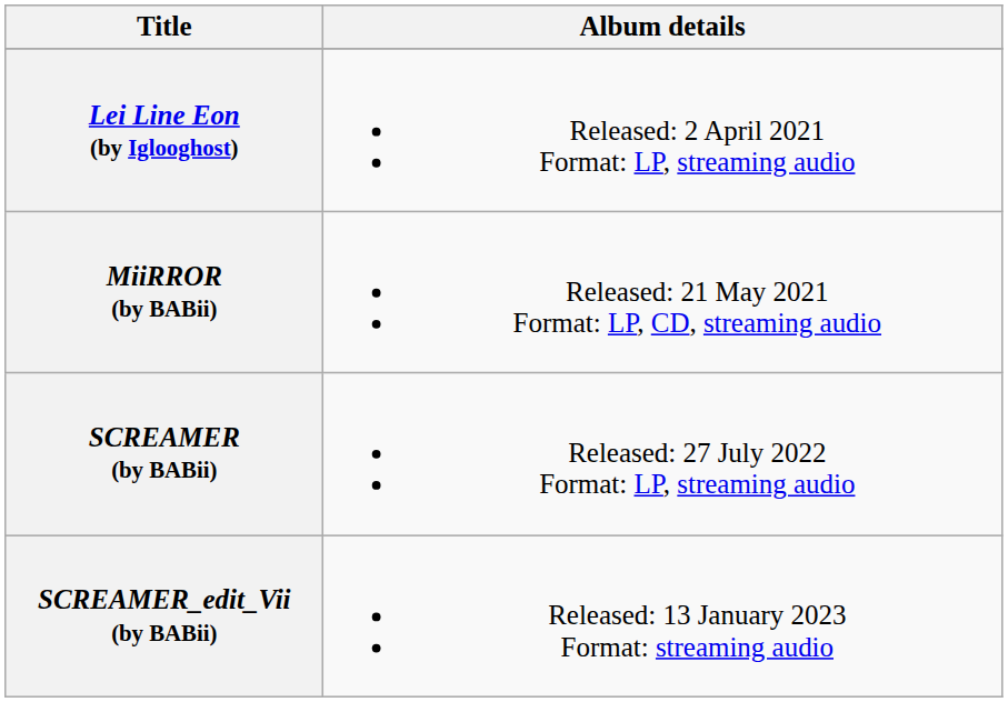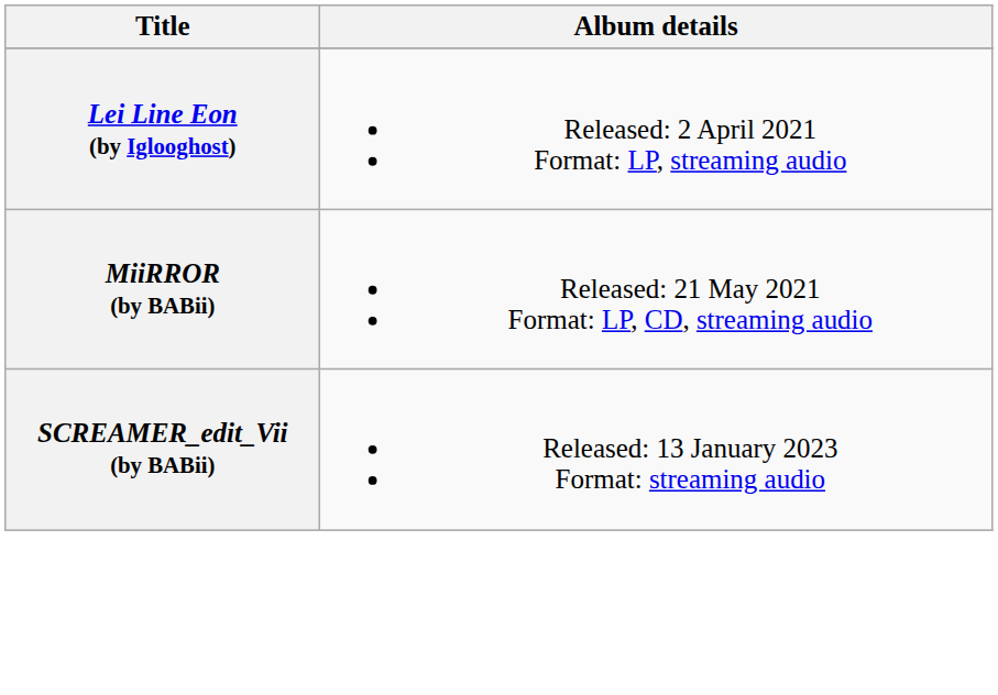 <table class="wikitable plainrowheaders" style="text-align:center">
 <tr>
 <th scope="col" style="width:11em;">Title</th>
 <th scope="col" style="width:24em;">Album details</th>
 </tr>
 <tr>
 </tr>
 <tr>
 <th scope="row"><em><a href='#'>Lei Line Eon</a></em><br><small>(by <a href='#'>Iglooghost</a>)</small></th>
 <td><br><ul><li>Released: 2 April 2021</li><li>Format: <a href='#'>LP</a>, <a href='#'>streaming audio</a></li></ul></td>
 </tr>
 <tr>
 <th scope="row"><em>MiiRROR</em><br><small>(by BABii)</small></th>
 <td><br><ul><li>Released: 21 May 2021</li><li>Format: <a href='#'>LP</a>, <a href='#'>CD</a>, <a href='#'>streaming audio</a></li></ul></td>
 </tr>
 <tr>
-<th scope="row"><em>SCREAMER</em><br><small>(by BABii)</small></th>
-<td><br><ul><li>Released: 27 July 2022</li><li>Format: <a href='#'>LP</a>, <a href='#'>streaming audio</a></li></ul></td>
-</tr>
-<tr>
 <th scope="row"><em>SCREAMER_edit_Vii</em><br><small>(by BABii)</small></th>
 <td><br><ul><li>Released: 13 January 2023</li><li>Format: <a href='#'>streaming audio</a></li></ul></td>
 </tr>
 </table>
